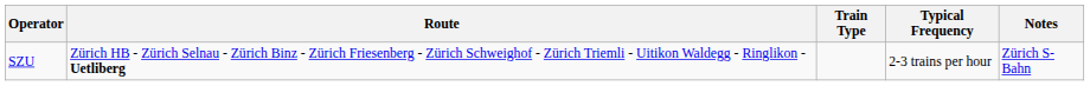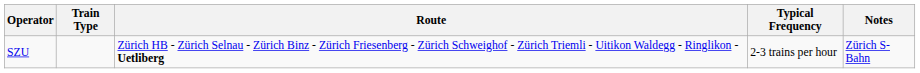 <table class="wikitable vatop">
 <tr>
 <th>Operator</th>
+<th>Train Type</th>
 <th>Route</th>
-<th>Train Type</th>
 <th>Typical Frequency</th>
 <th>Notes</th>
 </tr>
 <tr>
 <td><a href='#'>SZU</a></td>
+<td></td>
 <td><a href='#'>Zürich HB</a> - <a href='#'>Zürich Selnau</a> - <a href='#'>Zürich Binz</a> - <a href='#'>Zürich Friesenberg</a> - <a href='#'>Zürich Schweighof</a> - <a href='#'>Zürich Triemli</a> - <a href='#'>Uitikon Waldegg</a> - <a href='#'>Ringlikon</a> - <strong>Uetliberg</strong></td>
-<td></td>
 <td>2-3 trains per hour</td>
 <td><a href='#'>Zürich S-Bahn</a></td>
 </tr>
 </table>
